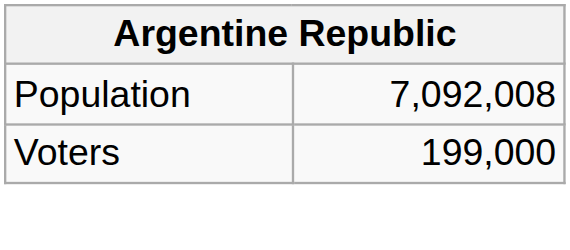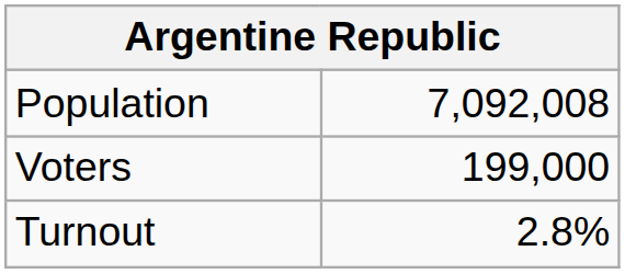 <table class="wikitable" width=19%>
 <tr>
 <th colspan=2>Argentine Republic</th>
 </tr>
 <tr>
 <td>Population</td>
 <td align=right>7,092,008</td>
 </tr>
 <tr>
 <td>Voters</td>
 <td align=right>199,000</td>
 </tr>
+<tr>
+<td>Turnout</td>
+<td align=right>2.8%</td>
+</tr>
 </table>
